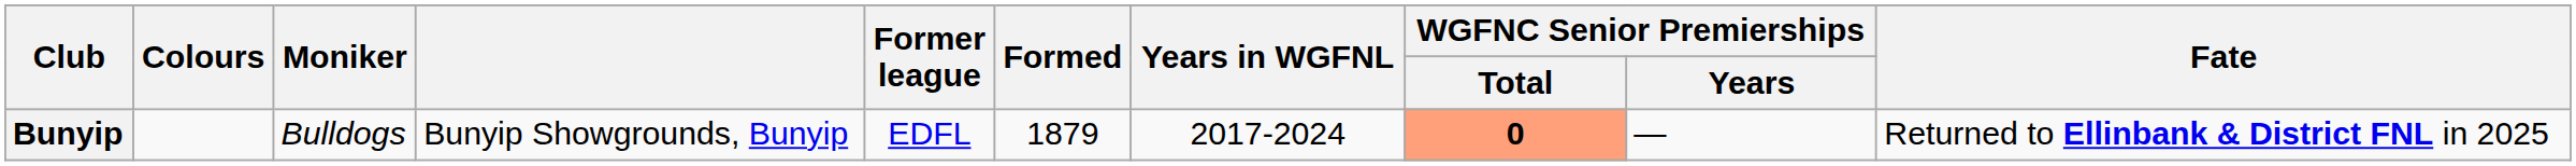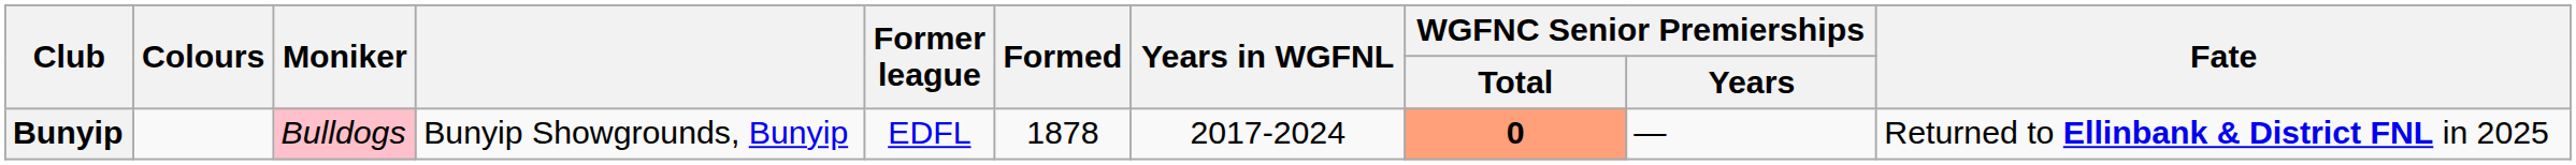 <table class="wikitable sortable" style="width:100%; text-align:center; ">
 <tr>
 <th rowspan="2">Club</th>
 <th rowspan="2">Colours</th>
 <th rowspan="2">Moniker</th>
 <th rowspan="2"></th>
 <th rowspan="2">Former<br>league</th>
 <th rowspan="2">Formed</th>
 <th rowspan="2">Years in WGFNL</th>
 <th colspan="2">WGFNC Senior Premierships</th>
 <th rowspan="2">Fate</th>
 </tr>
 <tr>
 <th>Total</th>
 <th class="unsortable">Years</th>
 </tr>
 <tr>
 <th style="text-align:left">Bunyip</th>
 <td></td>
-<td align="left"><em>Bulldogs</em></td>
+<td align="left" style="background: pink;"><em>Bulldogs</em></td>
 <td align="left"><span>Bunyip Showgrounds, <a href='#'>Bunyip</a></span></td>
 <td><a href='#'>EDFL</a></td>
-<td>1879</td>
+<td>1878</td>
 <td>2017-2024</td>
 <td style="background: lightsalmon;"><strong>0</strong></td>
 <td align="left">—</td>
 <td align="left">Returned to <strong><a href='#'>Ellinbank & District FNL</a></strong> in 2025</td>
 </tr>
 </table>
